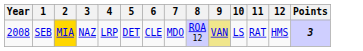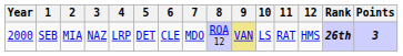 <table class="wikitable" style="text-align:center; font-size:95%">
 <tr>
 <th>Year</th>
 <th>1</th>
 <th>2</th>
 <th>3</th>
 <th>4</th>
 <th>5</th>
 <th>6</th>
 <th>7</th>
 <th>8</th>
 <th>9</th>
 <th>10</th>
 <th>11</th>
 <th>12</th>
+<th>Rank</th>
 <th>Points</th>
 </tr>
 <tr>
-<td><a href='#'>2008</a></td>
+<td><a href='#'>2000</a></td>
 <td><a href='#'>SEB</a></td>
-<td style="background: gold;"><a href='#'>MIA</a></td>
+<td><a href='#'>MIA</a></td>
 <td><a href='#'>NAZ</a></td>
 <td><a href='#'>LRP</a></td>
 <td><a href='#'>DET</a></td>
 <td><a href='#'>CLE</a></td>
 <td><a href='#'>MDO</a></td>
 <td style="background-color:#CFCFFF"><a href='#'>ROA</a><br><small>12</small></td>
 <td style="background: khaki;"><a href='#'>VAN</a></td>
 <td><a href='#'>LS</a></td>
 <td><a href='#'>RAT</a></td>
 <td><a href='#'>HMS</a></td>
+<td style="background-color:#CFCFFF"><strong><em>26th</em></strong></td>
 <td style="background-color:#CFCFFF"><strong><em>3</em></strong></td>
 </tr>
 </table>
